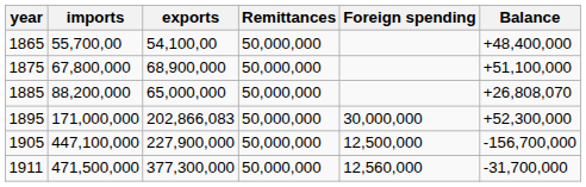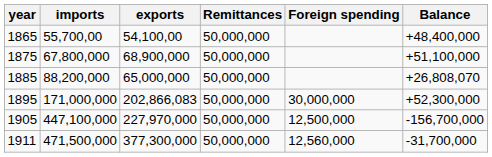 <table class="wikitable">
 <tr>
 <th>year</th>
 <th>imports</th>
 <th>exports</th>
 <th>Remittances</th>
 <th>Foreign spending</th>
 <th>Balance</th>
 </tr>
 <tr>
 <td>1865</td>
 <td>55,700,00</td>
 <td>54,100,00</td>
 <td>50,000,000</td>
 <td></td>
 <td>+48,400,000</td>
 </tr>
 <tr>
 <td>1875</td>
 <td>67,800,000</td>
 <td>68,900,000</td>
 <td>50,000,000</td>
 <td></td>
 <td>+51,100,000</td>
 </tr>
 <tr>
 <td>1885</td>
 <td>88,200,000</td>
 <td>65,000,000</td>
 <td>50,000,000</td>
 <td></td>
 <td>+26,808,070</td>
 </tr>
 <tr>
 <td>1895</td>
 <td>171,000,000</td>
 <td>202,866,083</td>
 <td>50,000,000</td>
 <td>30,000,000</td>
 <td>+52,300,000</td>
 </tr>
 <tr>
 <td>1905</td>
 <td>447,100,000</td>
-<td>227,900,000</td>
+<td>227,970,000</td>
 <td>50,000,000</td>
 <td>12,500,000</td>
 <td>-156,700,000</td>
 </tr>
 <tr>
 <td>1911</td>
 <td>471,500,000</td>
 <td>377,300,000</td>
 <td>50,000,000</td>
 <td>12,560,000</td>
 <td>-31,700,000</td>
 </tr>
 </table>
